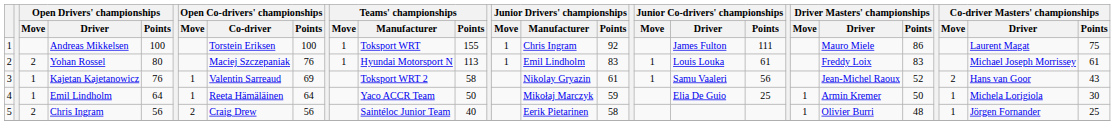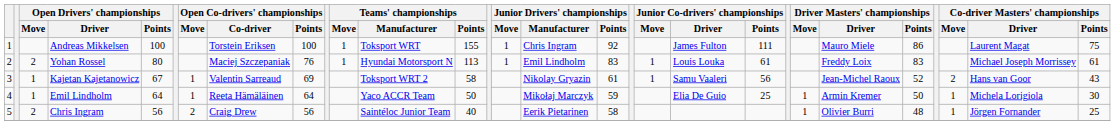 <table class="wikitable" style="font-size:85%;">
 <tr>
 <th rowspan="2"></th>
 <th rowspan="7" style="width:5px;"></th>
 <th colspan="3" nowrap>Open Drivers' championships</th>
 <th rowspan="7" style="width:5px;"></th>
 <th colspan="3" nowrap>Open Co-drivers' championships</th>
 <th rowspan="7" style="width:5px;"></th>
 <th colspan="3" nowrap>Teams' championships</th>
 <th rowspan="7" style="width:5px;"></th>
 <th colspan="3" nowrap>Junior Drivers' championships</th>
 <th rowspan="7" style="width:5px;"></th>
 <th colspan="3" nowrap>Junior Co-drivers' championships</th>
 <th rowspan="7" style="width:5px;"></th>
 <th colspan="3" nowrap>Driver Masters' championships</th>
 <th rowspan="7" style="width:5px;"></th>
 <th colspan="3" nowrap>Co-driver Masters' championships</th>
 </tr>
 <tr>
 <th>Move</th>
 <th>Driver</th>
 <th>Points</th>
 <th>Move</th>
 <th>Co-driver</th>
 <th>Points</th>
 <th>Move</th>
 <th>Manufacturer</th>
 <th>Points</th>
 <th>Move</th>
 <th>Manufacturer</th>
 <th>Points</th>
 <th>Move</th>
 <th>Driver</th>
 <th>Points</th>
 <th>Move</th>
 <th>Driver</th>
 <th>Points</th>
 <th>Move</th>
 <th>Driver</th>
 <th>Points</th>
 </tr>
 <tr>
 <td align="center">1</td>
 <td align="center"></td>
 <td><a href='#'>Andreas Mikkelsen</a></td>
 <td align="center">100</td>
 <td align="center"></td>
 <td><a href='#'>Torstein Eriksen</a></td>
 <td align="center">100</td>
 <td align="center"> 1</td>
 <td><a href='#'>Toksport WRT</a></td>
 <td align="center">155</td>
 <td align="center"> 1</td>
 <td nowrap><a href='#'>Chris Ingram</a></td>
 <td align="center">92</td>
 <td align="center"></td>
 <td><a href='#'>James Fulton</a></td>
 <td align="center">111</td>
 <td align="center"></td>
 <td><a href='#'>Mauro Miele</a></td>
 <td align="center">86</td>
 <td align="center"></td>
 <td><a href='#'>Laurent Magat</a></td>
 <td align="center">75</td>
 </tr>
 <tr>
 <td align="center">2</td>
 <td align="center"> 2</td>
 <td><a href='#'>Yohan Rossel</a></td>
 <td align="center">80</td>
 <td align="center"></td>
 <td nowrap><a href='#'>Maciej Szczepaniak</a></td>
 <td align="center">76</td>
 <td align="center"> 1</td>
 <td nowrap><a href='#'>Hyundai Motorsport N</a></td>
 <td align="center">113</td>
 <td align="center"> 1</td>
 <td><a href='#'>Emil Lindholm</a></td>
 <td align="center">83</td>
 <td align="center"> 1</td>
 <td><a href='#'>Louis Louka</a></td>
 <td align="center">61</td>
 <td align="center"></td>
 <td><a href='#'>Freddy Loix</a></td>
 <td align="center">83</td>
 <td align="center"></td>
 <td nowrap><a href='#'>Michael Joseph Morrissey</a></td>
 <td align="center">61</td>
 </tr>
 <tr>
 <td align="center">3</td>
 <td align="center"> 1</td>
 <td nowrap><a href='#'>Kajetan Kajetanowicz</a></td>
-<td align="center">76</td>
+<td align="center">67</td>
 <td align="center"> 1</td>
 <td nowrap><a href='#'>Valentin Sarreaud</a></td>
 <td align="center">69</td>
 <td align="center"></td>
 <td><a href='#'>Toksport WRT 2</a></td>
 <td align="center">58</td>
 <td align="center"></td>
 <td><a href='#'>Nikolay Gryazin</a></td>
 <td align="center">61</td>
 <td align="center"> 1</td>
 <td><a href='#'>Samu Vaaleri</a></td>
 <td align="center">56</td>
 <td align="center"></td>
 <td nowrap><a href='#'>Jean-Michel Raoux</a></td>
 <td align="center">52</td>
 <td align="center"> 2</td>
 <td><a href='#'>Hans van Goor</a></td>
 <td align="center">43</td>
 </tr>
 <tr>
 <td align="center">4</td>
 <td align="center"> 1</td>
 <td><a href='#'>Emil Lindholm</a></td>
 <td align="center">64</td>
 <td align="center"> 1</td>
 <td nowrap><a href='#'>Reeta Hämäläinen</a></td>
 <td align="center">64</td>
 <td align="center"></td>
 <td><a href='#'>Yaco ACCR Team</a></td>
 <td align="center">50</td>
 <td align="center"></td>
 <td nowrap><a href='#'>Mikołaj Marczyk</a></td>
 <td align="center">59</td>
 <td align="center"></td>
 <td><a href='#'>Elia De Guio</a></td>
 <td align="center">25</td>
 <td align="center"> 1</td>
 <td><a href='#'>Armin Kremer</a></td>
 <td align="center">50</td>
 <td align="center"> 1</td>
 <td><a href='#'>Michela Lorigiola</a></td>
 <td align="center">30</td>
 </tr>
 <tr>
 <td align="center">5</td>
 <td align="center"> 2</td>
 <td><a href='#'>Chris Ingram</a></td>
 <td align="center">56</td>
 <td align="center"> 2</td>
 <td><a href='#'>Craig Drew</a></td>
 <td align="center">56</td>
 <td align="center"></td>
 <td nowrap><a href='#'>Saintéloc Junior Team</a></td>
 <td align="center">40</td>
 <td align="center"></td>
 <td><a href='#'>Eerik Pietarinen</a></td>
 <td align="center">58</td>
 <td></td>
 <td></td>
 <td></td>
 <td align="center"> 1</td>
 <td><a href='#'>Olivier Burri</a></td>
 <td align="center">48</td>
 <td align="center"> 1</td>
 <td><a href='#'>Jörgen Fornander</a></td>
 <td align="center">25</td>
 </tr>
 <tr>
 </tr>
 </table>
